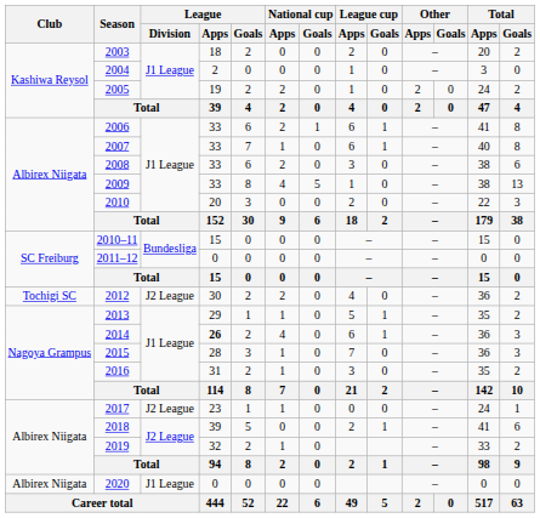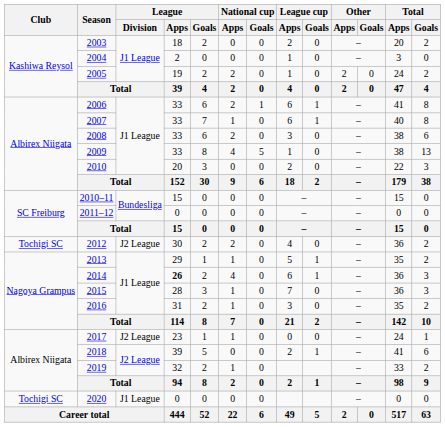 <table class="wikitable" style="text-align:center">
 <tr>
 <th rowspan="2">Club</th>
 <th rowspan="2">Season</th>
 <th colspan="3">League</th>
 <th colspan="2">National cup</th>
 <th colspan="2">League cup</th>
 <th colspan="2">Other</th>
 <th colspan="2">Total</th>
 </tr>
 <tr>
 <th>Division</th>
 <th>Apps</th>
 <th>Goals</th>
 <th>Apps</th>
 <th>Goals</th>
 <th>Apps</th>
 <th>Goals</th>
 <th>Apps</th>
 <th>Goals</th>
 <th>Apps</th>
 <th>Goals</th>
 </tr>
 <tr>
 <td rowspan="4"><a href='#'>Kashiwa Reysol</a></td>
 <td><a href='#'>2003</a></td>
 <td rowspan="3"><a href='#'>J1 League</a></td>
 <td>18</td>
 <td>2</td>
 <td>0</td>
 <td>0</td>
 <td>2</td>
 <td>0</td>
 <td colspan="2">–</td>
 <td>20</td>
 <td>2</td>
 </tr>
 <tr>
 <td><a href='#'>2004</a></td>
 <td>2</td>
 <td>0</td>
 <td>0</td>
 <td>0</td>
 <td>1</td>
 <td>0</td>
 <td colspan="2">–</td>
 <td>3</td>
 <td>0</td>
 </tr>
 <tr>
 <td><a href='#'>2005</a></td>
 <td>19</td>
 <td>2</td>
 <td>2</td>
 <td>0</td>
 <td>1</td>
 <td>0</td>
 <td>2</td>
 <td>0</td>
 <td>24</td>
 <td>2</td>
 </tr>
 <tr>
 <th colspan="2">Total</th>
 <th>39</th>
 <th>4</th>
 <th>2</th>
 <th>0</th>
 <th>4</th>
 <th>0</th>
 <th>2</th>
 <th>0</th>
 <th>47</th>
 <th>4</th>
 </tr>
 <tr>
 <td rowspan="6"><a href='#'>Albirex Niigata</a></td>
 <td><a href='#'>2006</a></td>
 <td rowspan="5">J1 League</td>
 <td>33</td>
 <td>6</td>
 <td>2</td>
 <td>1</td>
 <td>6</td>
 <td>1</td>
 <td colspan="2">–</td>
 <td>41</td>
 <td>8</td>
 </tr>
 <tr>
 <td><a href='#'>2007</a></td>
 <td>33</td>
 <td>7</td>
 <td>1</td>
 <td>0</td>
 <td>6</td>
 <td>1</td>
 <td colspan="2">–</td>
 <td>40</td>
 <td>8</td>
 </tr>
 <tr>
 <td><a href='#'>2008</a></td>
 <td>33</td>
 <td>6</td>
 <td>2</td>
 <td>0</td>
 <td>3</td>
 <td>0</td>
 <td colspan="2">–</td>
 <td>38</td>
 <td>6</td>
 </tr>
 <tr>
 <td><a href='#'>2009</a></td>
 <td>33</td>
 <td>8</td>
 <td>4</td>
 <td>5</td>
 <td>1</td>
 <td>0</td>
 <td colspan="2">–</td>
 <td>38</td>
 <td>13</td>
 </tr>
 <tr>
 <td><a href='#'>2010</a></td>
 <td>20</td>
 <td>3</td>
 <td>0</td>
 <td>0</td>
 <td>2</td>
 <td>0</td>
 <td colspan="2">–</td>
 <td>22</td>
 <td>3</td>
 </tr>
 <tr>
 <th colspan="2">Total</th>
 <th>152</th>
 <th>30</th>
 <th>9</th>
 <th>6</th>
 <th>18</th>
 <th>2</th>
 <th colspan="2">–</th>
 <th>179</th>
 <th>38</th>
 </tr>
 <tr>
 <td rowspan="3"><a href='#'>SC Freiburg</a></td>
 <td><a href='#'>2010–11</a></td>
 <td rowspan="2"><a href='#'>Bundesliga</a></td>
 <td>15</td>
 <td>0</td>
 <td>0</td>
 <td>0</td>
 <td colspan="2">–</td>
 <td colspan="2">–</td>
 <td>15</td>
 <td>0</td>
 </tr>
 <tr>
 <td><a href='#'>2011–12</a></td>
 <td>0</td>
 <td>0</td>
 <td>0</td>
 <td>0</td>
 <td colspan="2">–</td>
 <td colspan="2">–</td>
 <td>0</td>
 <td>0</td>
 </tr>
 <tr>
 <th colspan="2">Total</th>
 <th>15</th>
 <th>0</th>
 <th>0</th>
 <th>0</th>
 <th colspan="2">–</th>
 <th colspan="2">–</th>
 <th>15</th>
 <th>0</th>
 </tr>
 <tr>
 <td><a href='#'>Tochigi SC</a></td>
 <td><a href='#'>2012</a></td>
 <td>J2 League</td>
 <td>30</td>
 <td>2</td>
 <td>2</td>
 <td>0</td>
 <td>4</td>
 <td>0</td>
 <td colspan="2">–</td>
 <td>36</td>
 <td>2</td>
 </tr>
 <tr>
 <td rowspan="5"><a href='#'>Nagoya Grampus</a></td>
 <td><a href='#'>2013</a></td>
 <td rowspan="4">J1 League</td>
 <td>29</td>
 <td>1</td>
 <td>1</td>
 <td>0</td>
 <td>5</td>
 <td>1</td>
 <td colspan="2">–</td>
 <td>35</td>
 <td>2</td>
 </tr>
 <tr>
 <td><a href='#'>2014</a></td>
 <td><strong>26</strong></td>
 <td>2</td>
 <td>4</td>
 <td>0</td>
 <td>6</td>
 <td>1</td>
 <td colspan="2">–</td>
 <td>36</td>
 <td>3</td>
 </tr>
 <tr>
 <td><a href='#'>2015</a></td>
 <td>28</td>
 <td>3</td>
 <td>1</td>
 <td>0</td>
 <td>7</td>
 <td>0</td>
 <td colspan="2">–</td>
 <td>36</td>
 <td>3</td>
 </tr>
 <tr>
 <td><a href='#'>2016</a></td>
 <td>31</td>
 <td>2</td>
 <td>1</td>
 <td>0</td>
 <td>3</td>
 <td>0</td>
 <td colspan="2">–</td>
 <td>35</td>
 <td>2</td>
 </tr>
 <tr>
 <th colspan="2">Total</th>
 <th>114</th>
 <th>8</th>
 <th>7</th>
 <th>0</th>
 <th>21</th>
 <th>2</th>
 <th colspan="2">–</th>
 <th>142</th>
 <th>10</th>
 </tr>
 <tr>
 <td rowspan="4">Albirex Niigata</td>
 <td><a href='#'>2017</a></td>
 <td>J2 League</td>
 <td>23</td>
 <td>1</td>
 <td>1</td>
 <td>0</td>
 <td>0</td>
 <td>0</td>
 <td colspan="2">–</td>
 <td>24</td>
 <td>1</td>
 </tr>
 <tr>
 <td><a href='#'>2018</a></td>
 <td rowspan="2"><a href='#'>J2 League</a></td>
 <td>39</td>
 <td>5</td>
 <td>0</td>
 <td>0</td>
 <td>2</td>
 <td>1</td>
 <td colspan="2">–</td>
 <td>41</td>
 <td>6</td>
 </tr>
 <tr>
 <td><a href='#'>2019</a></td>
 <td>32</td>
 <td>2</td>
 <td>1</td>
 <td>0</td>
 <td></td>
 <td></td>
 <td colspan="2">–</td>
 <td>33</td>
 <td>2</td>
 </tr>
 <tr>
 <th colspan="2">Total</th>
 <th>94</th>
 <th>8</th>
 <th>2</th>
 <th>0</th>
 <th>2</th>
 <th>1</th>
 <th colspan="2">–</th>
 <th>98</th>
 <th>9</th>
 </tr>
 <tr>
-<td>Albirex Niigata</td>
+<td><a href='#'>Tochigi SC</a></td>
 <td><a href='#'>2020</a></td>
 <td>J1 League</td>
 <td>0</td>
 <td>0</td>
 <td>0</td>
 <td>0</td>
 <td></td>
 <td></td>
 <td colspan="2">–</td>
 <td>0</td>
 <td>0</td>
 </tr>
 <tr>
 <th colspan="3">Career total</th>
 <th>444</th>
 <th>52</th>
 <th>22</th>
 <th>6</th>
 <th>49</th>
 <th>5</th>
 <th>2</th>
 <th>0</th>
 <th>517</th>
 <th>63</th>
 </tr>
 </table>
